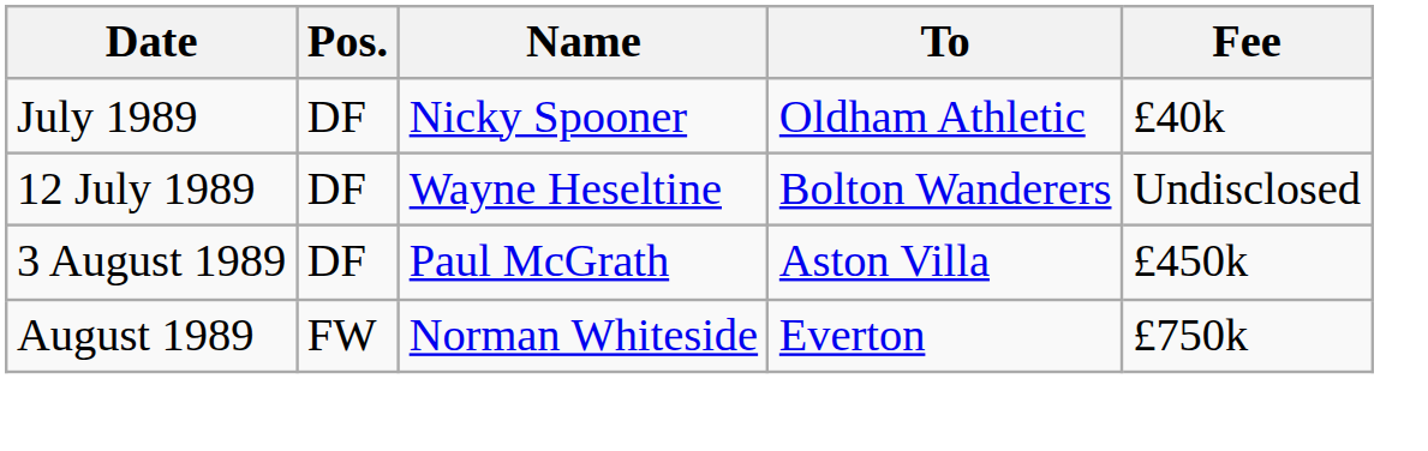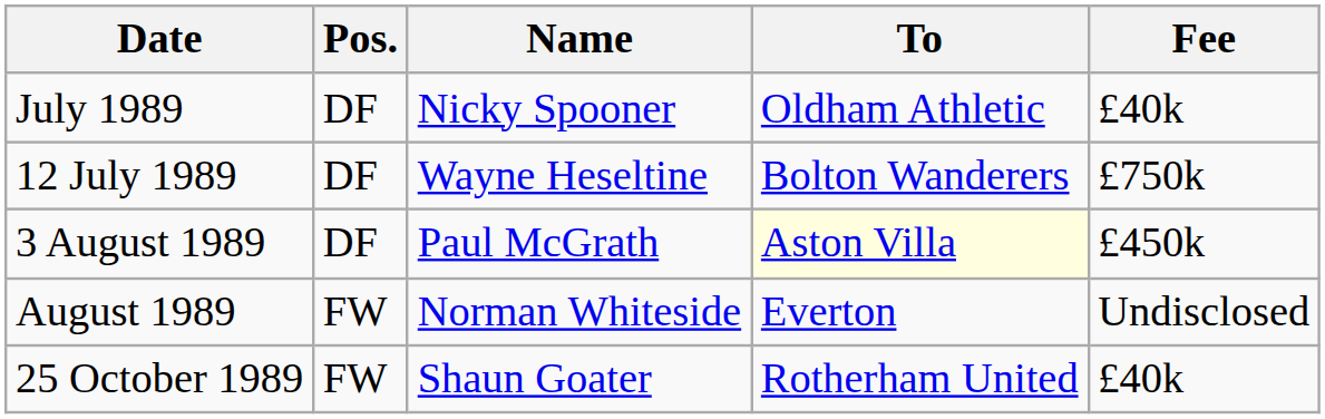 <table class="wikitable">
 <tr>
 <th>Date</th>
 <th>Pos.</th>
 <th>Name</th>
 <th>To</th>
 <th>Fee</th>
 </tr>
 <tr>
 <td>July 1989</td>
 <td>DF</td>
 <td> <a href='#'>Nicky Spooner</a></td>
 <td> <a href='#'>Oldham Athletic</a></td>
 <td>£40k</td>
 </tr>
 <tr>
 <td>12 July 1989</td>
 <td>DF</td>
 <td> <a href='#'>Wayne Heseltine</a></td>
 <td> <a href='#'>Bolton Wanderers</a></td>
-<td>Undisclosed</td>
+<td>£750k</td>
 </tr>
 <tr>
 <td>3 August 1989</td>
 <td>DF</td>
 <td> <a href='#'>Paul McGrath</a></td>
-<td> <a href='#'>Aston Villa</a></td>
+<td style="background: lightyellow;"> <a href='#'>Aston Villa</a></td>
 <td>£450k</td>
 </tr>
 <tr>
 <td>August 1989</td>
 <td>FW</td>
 <td> <a href='#'>Norman Whiteside</a></td>
 <td> <a href='#'>Everton</a></td>
-<td>£750k</td>
+<td>Undisclosed</td>
+</tr>
+<tr>
+<td>25 October 1989</td>
+<td>FW</td>
+<td> <a href='#'>Shaun Goater</a></td>
+<td> <a href='#'>Rotherham United</a></td>
+<td>£40k</td>
 </tr>
 </table>
